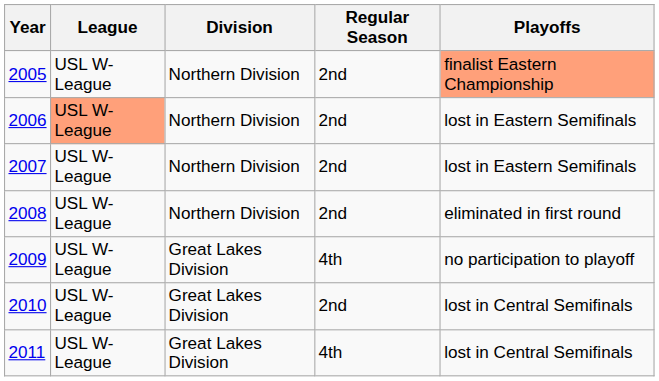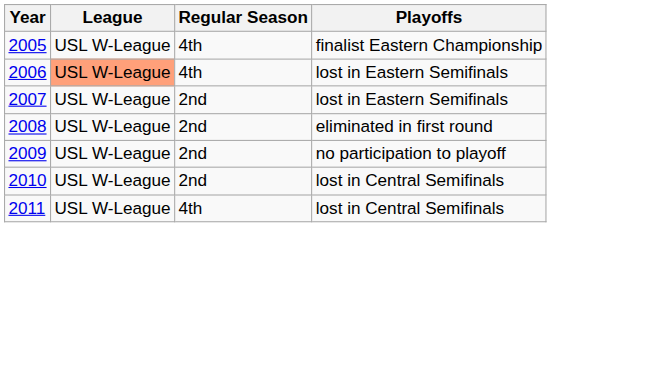 <table class="wikitable">
 <tr>
 <th>Year</th>
 <th>League</th>
-<th>Division</th>
 <th>Regular Season</th>
 <th>Playoffs</th>
 </tr>
 <tr>
 <td><a href='#'>2005</a></td>
 <td>USL W-League</td>
-<td>Northern Division</td>
-<td>2nd</td>
-<td style="background: lightsalmon;">finalist Eastern Championship</td>
+<td>4th</td>
+<td>finalist Eastern Championship</td>
 </tr>
 <tr>
 <td><a href='#'>2006</a></td>
 <td style="background: lightsalmon;">USL W-League</td>
-<td>Northern Division</td>
-<td>2nd</td>
+<td>4th</td>
 <td>lost in Eastern Semifinals</td>
 </tr>
 <tr>
 <td><a href='#'>2007</a></td>
 <td>USL W-League</td>
-<td>Northern Division</td>
 <td>2nd</td>
 <td>lost in Eastern Semifinals</td>
 </tr>
 <tr>
 <td><a href='#'>2008</a></td>
 <td>USL W-League</td>
-<td>Northern Division</td>
 <td>2nd</td>
 <td>eliminated in first round</td>
 </tr>
 <tr>
 <td><a href='#'>2009</a></td>
 <td>USL W-League</td>
-<td>Great Lakes Division</td>
-<td>4th</td>
+<td>2nd</td>
 <td>no participation to playoff</td>
 </tr>
 <tr>
 <td><a href='#'>2010</a></td>
 <td>USL W-League</td>
-<td>Great Lakes Division</td>
 <td>2nd</td>
 <td>lost in Central Semifinals</td>
 </tr>
 <tr>
 <td><a href='#'>2011</a></td>
 <td>USL W-League</td>
-<td>Great Lakes Division</td>
 <td>4th</td>
 <td>lost in Central Semifinals</td>
 </tr>
 </table>
